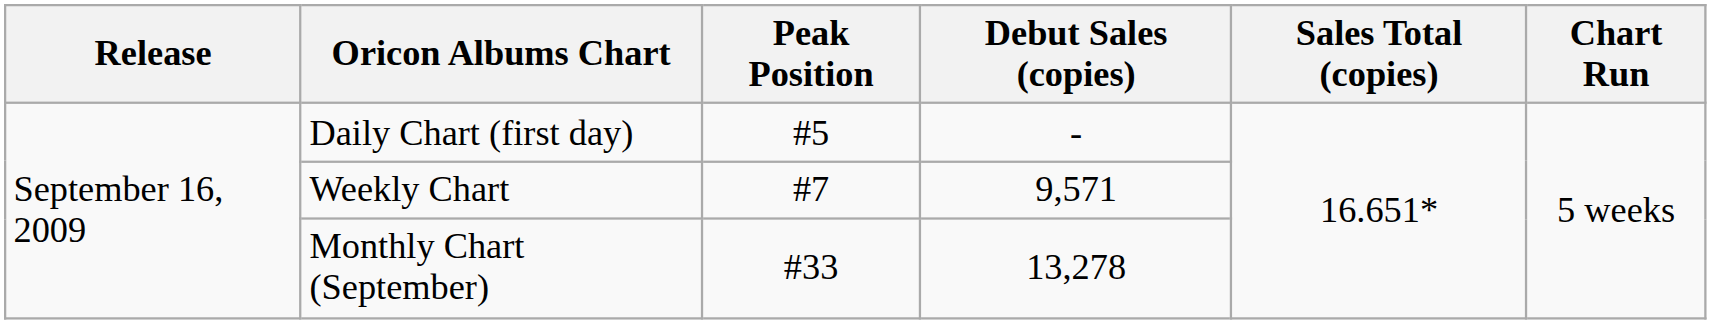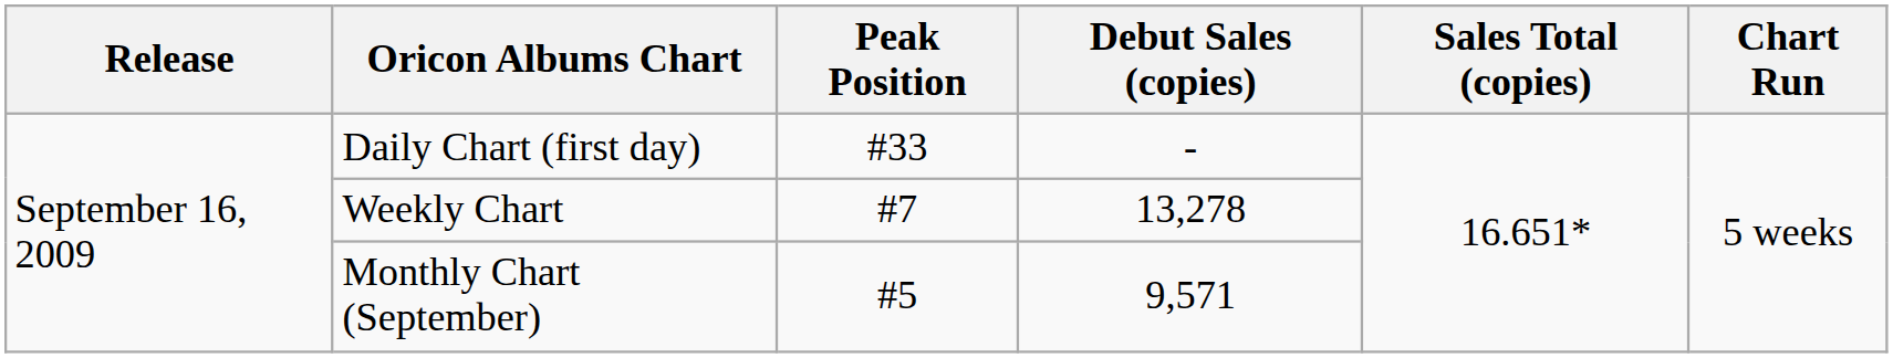 <table class="wikitable" width="750px">
 <tr>
 <th>Release</th>
 <th>Oricon Albums Chart</th>
 <th>Peak Position</th>
 <th>Debut Sales (copies)</th>
 <th>Sales Total (copies)</th>
 <th>Chart Run</th>
 </tr>
 <tr>
 <td rowspan="3">September 16, 2009</td>
 <td>Daily Chart (first day)</td>
-<td align="center">#5</td>
+<td align="center">#33</td>
 <td align="center">-</td>
 <td rowspan="3" align="center">16.651*</td>
 <td rowspan="3" align="center">5 weeks</td>
 </tr>
 <tr>
 <td>Weekly Chart</td>
 <td align="center">#7</td>
-<td align="center">9,571</td>
+<td align="center">13,278</td>
 </tr>
 <tr>
 <td>Monthly Chart (September)</td>
-<td align="center">#33</td>
-<td align="center">13,278</td>
+<td align="center">#5</td>
+<td align="center">9,571</td>
 </tr>
 </table>
